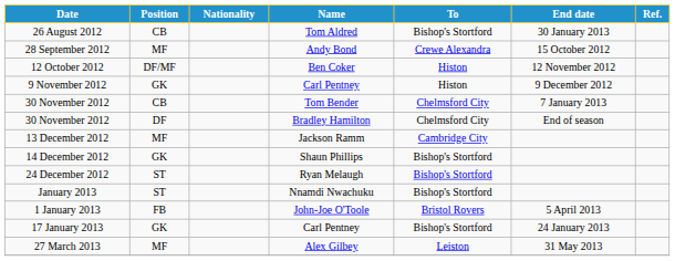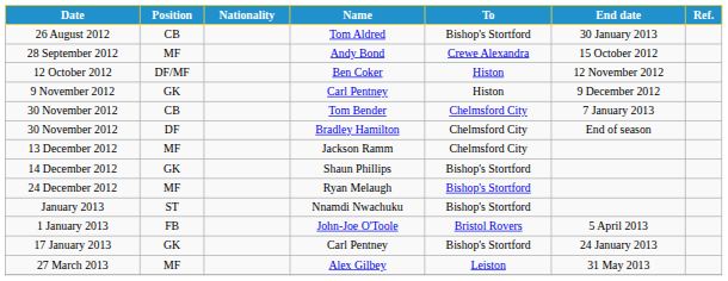 <table class="wikitable" style="text-align:center; font-size:90%; width:100%;">
 <tr>
 <th style="background:#2191CC; color:white; border:1px solid #F7C408; text-align:center;">Date</th>
 <th style="background:#2191CC; color:white; border:1px solid #F7C408; text-align:center;">Position</th>
 <th style="background:#2191CC; color:white; border:1px solid #F7C408; text-align:center;">Nationality</th>
 <th style="background:#2191CC; color:white; border:1px solid #F7C408; text-align:center;">Name</th>
 <th style="background:#2191CC; color:white; border:1px solid #F7C408; text-align:center;">To</th>
 <th style="background:#2191CC; color:white; border:1px solid #F7C408; text-align:center;">End date</th>
 <th style="background:#2191CC; color:white; border:1px solid #F7C408; text-align:center;">Ref.</th>
 </tr>
 <tr>
 <td>26 August 2012</td>
 <td>CB</td>
 <td></td>
 <td><a href='#'>Tom Aldred</a></td>
 <td> Bishop's Stortford</td>
 <td>30 January 2013</td>
 <td></td>
 </tr>
 <tr>
 <td>28 September 2012</td>
 <td>MF</td>
 <td></td>
 <td><a href='#'>Andy Bond</a></td>
 <td> <a href='#'>Crewe Alexandra</a></td>
 <td>15 October 2012</td>
 <td></td>
 </tr>
 <tr>
 <td>12 October 2012</td>
 <td>DF/MF</td>
 <td></td>
 <td><a href='#'>Ben Coker</a></td>
 <td> <a href='#'>Histon</a></td>
 <td>12 November 2012</td>
 <td></td>
 </tr>
 <tr>
 <td>9 November 2012</td>
 <td>GK</td>
 <td></td>
 <td><a href='#'>Carl Pentney</a></td>
 <td> Histon</td>
 <td>9 December 2012</td>
 <td></td>
 </tr>
 <tr>
 <td>30 November 2012</td>
 <td>CB</td>
 <td></td>
 <td><a href='#'>Tom Bender</a></td>
 <td> <a href='#'>Chelmsford City</a></td>
 <td>7 January 2013</td>
 <td></td>
 </tr>
 <tr>
 <td>30 November 2012</td>
 <td>DF</td>
 <td></td>
 <td><a href='#'>Bradley Hamilton</a></td>
 <td> Chelmsford City</td>
 <td>End of season</td>
 <td></td>
 </tr>
 <tr>
 <td>13 December 2012</td>
 <td>MF</td>
 <td></td>
 <td>Jackson Ramm</td>
-<td> <a href='#'>Cambridge City</a></td>
+<td> Chelmsford City</td>
 <td></td>
 <td></td>
 </tr>
 <tr>
 <td>14 December 2012</td>
 <td>GK</td>
 <td></td>
 <td>Shaun Phillips</td>
 <td> Bishop's Stortford</td>
 <td></td>
 <td></td>
 </tr>
 <tr>
 <td>24 December 2012</td>
-<td>ST</td>
+<td>MF</td>
 <td></td>
 <td>Ryan Melaugh</td>
 <td> <a href='#'>Bishop's Stortford</a></td>
 <td></td>
 <td></td>
 </tr>
 <tr>
 <td>January 2013</td>
 <td>ST</td>
 <td></td>
 <td>Nnamdi Nwachuku</td>
 <td> Bishop's Stortford</td>
 <td></td>
 <td></td>
 </tr>
 <tr>
 <td>1 January 2013</td>
 <td>FB</td>
 <td></td>
 <td><a href='#'>John-Joe O'Toole</a></td>
 <td> <a href='#'>Bristol Rovers</a></td>
 <td>5 April 2013</td>
 <td></td>
 </tr>
 <tr>
 <td>17 January 2013</td>
 <td>GK</td>
 <td></td>
 <td>Carl Pentney</td>
 <td> Bishop's Stortford</td>
 <td>24 January 2013</td>
 <td></td>
 </tr>
 <tr>
 <td>27 March 2013</td>
 <td>MF</td>
 <td></td>
 <td><a href='#'>Alex Gilbey</a></td>
 <td> <a href='#'>Leiston</a></td>
 <td>31 May 2013</td>
 <td></td>
 </tr>
 <tr>
 </tr>
 </table>
